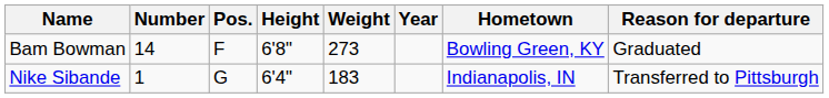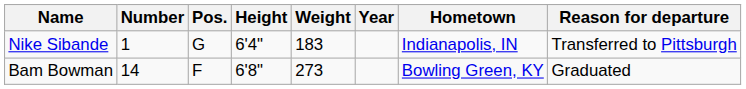 <table class="wikitable sortable" border="1">
 <tr>
 <th>Name</th>
 <th>Number</th>
 <th>Pos.</th>
 <th>Height</th>
 <th>Weight</th>
 <th>Year</th>
 <th>Hometown</th>
 <th class="unsortable">Reason for departure</th>
 </tr>
 <tr>
+<td><a href='#'>Nike Sibande</a></td>
+<td>1</td>
+<td>G</td>
+<td>6'4"</td>
+<td>183</td>
+<td></td>
+<td><a href='#'>Indianapolis, IN</a></td>
+<td>Transferred to <a href='#'>Pittsburgh</a></td>
+</tr>
+<tr>
 <td>Bam Bowman</td>
 <td>14</td>
 <td>F</td>
 <td>6'8"</td>
 <td>273</td>
 <td></td>
 <td><a href='#'>Bowling Green, KY</a></td>
 <td>Graduated</td>
 </tr>
-<tr>
-<td><a href='#'>Nike Sibande</a></td>
-<td>1</td>
-<td>G</td>
-<td>6'4"</td>
-<td>183</td>
-<td></td>
-<td><a href='#'>Indianapolis, IN</a></td>
-<td>Transferred to <a href='#'>Pittsburgh</a></td>
-</tr>
 </table>
